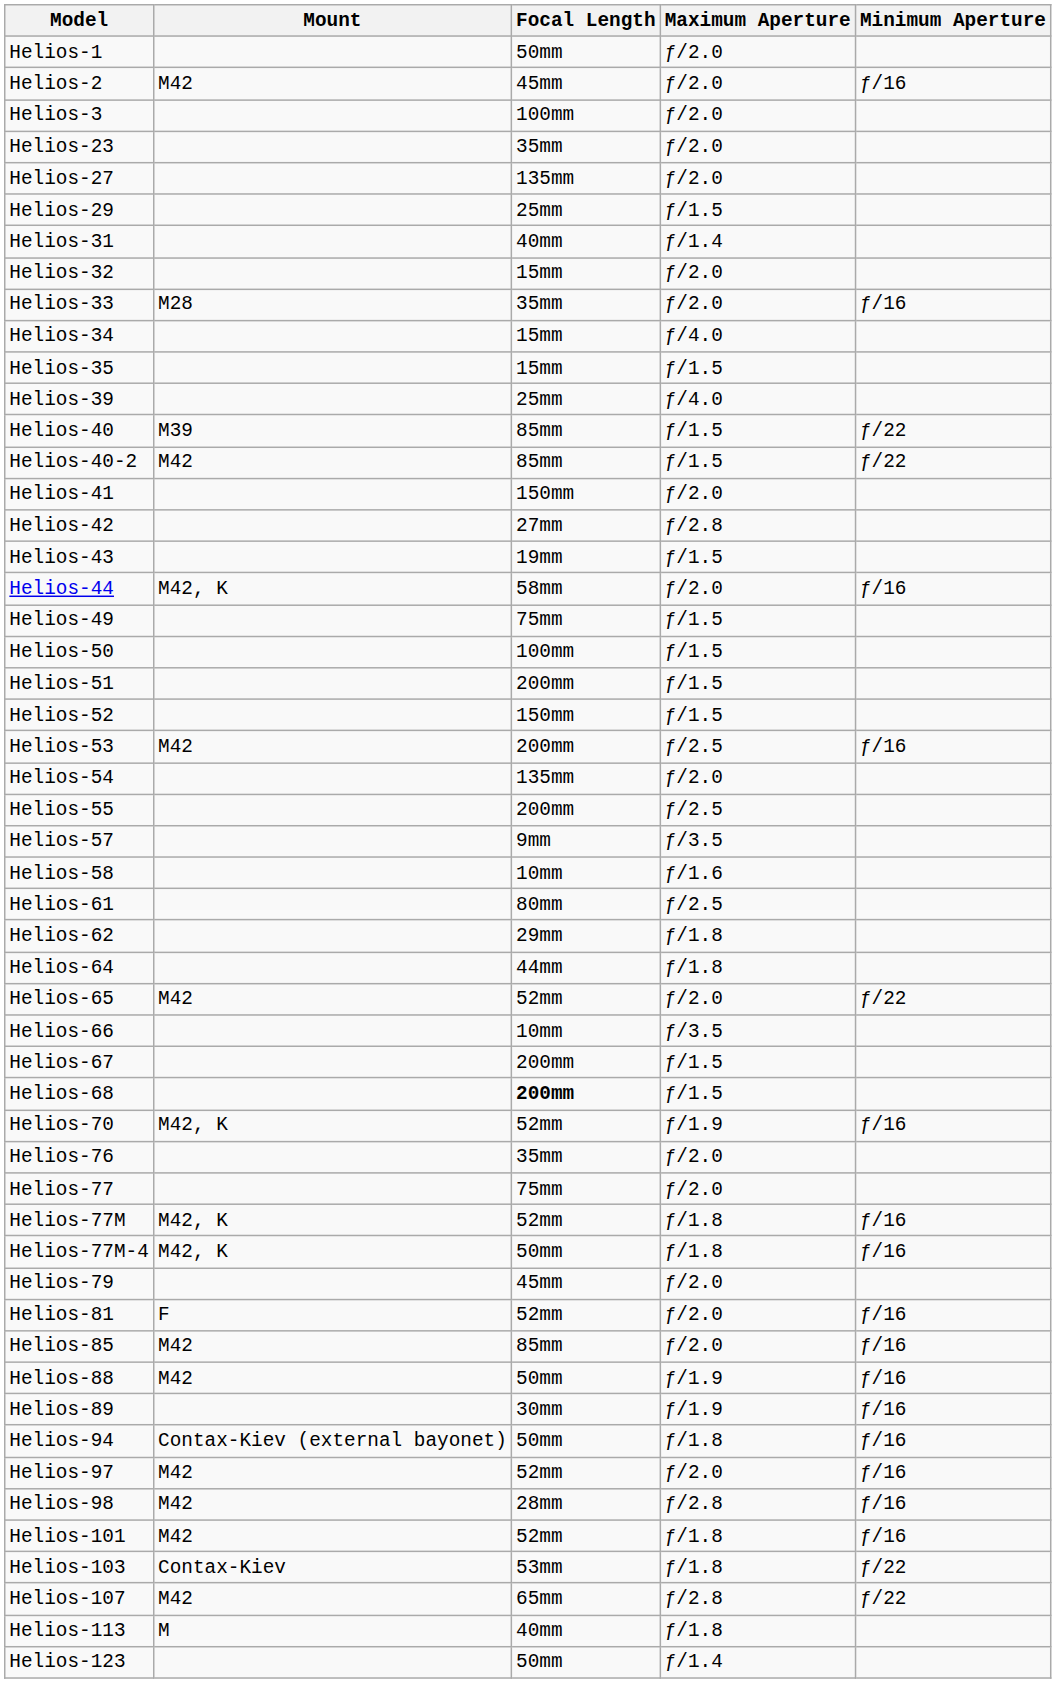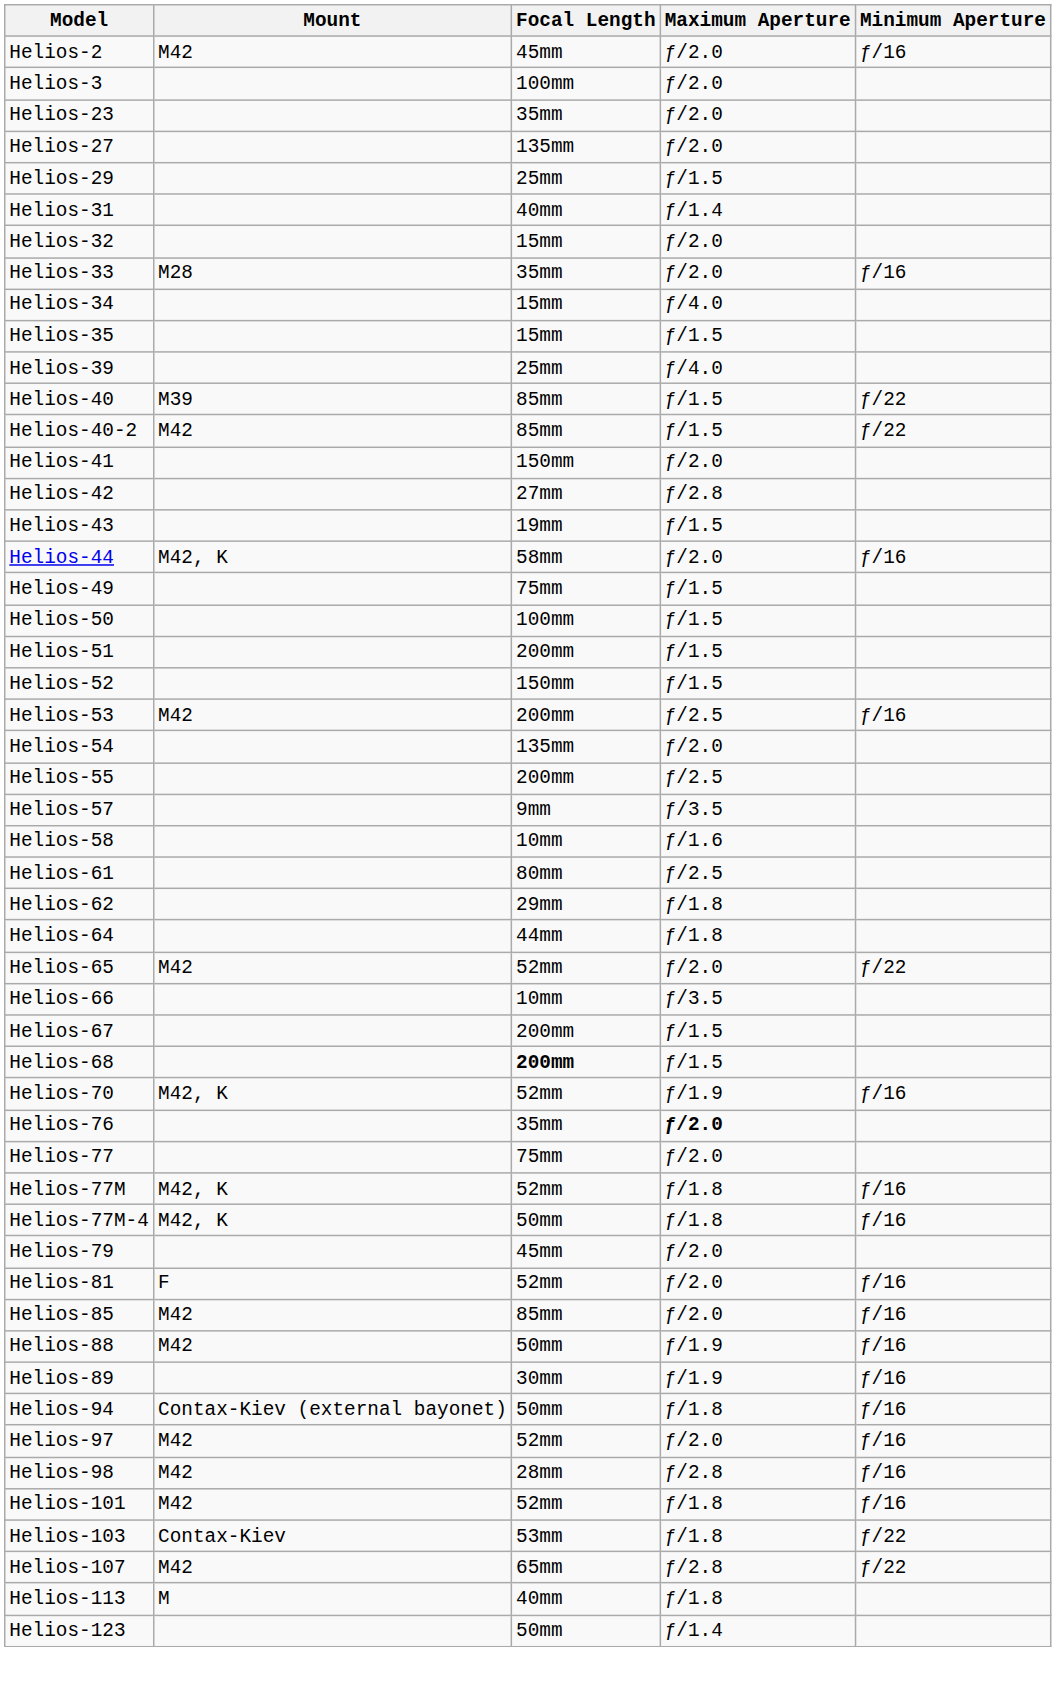 <table class="wikitable sortable">
 <tr>
 <th>Model</th>
 <th>Mount</th>
 <th>Focal Length</th>
 <th>Maximum Aperture</th>
 <th>Minimum Aperture</th>
-</tr>
-<tr>
-<td>Helios-1</td>
-<td></td>
-<td>50mm</td>
-<td>ƒ/2.0</td>
-<td></td>
 </tr>
 <tr>
 <td>Helios-2</td>
 <td>M42</td>
 <td>45mm</td>
 <td>ƒ/2.0</td>
 <td>ƒ/16</td>
 </tr>
 <tr>
 <td>Helios-3</td>
 <td></td>
 <td>100mm</td>
 <td>ƒ/2.0</td>
 <td></td>
 </tr>
 <tr>
 <td>Helios-23</td>
 <td></td>
 <td>35mm</td>
 <td>ƒ/2.0</td>
 <td></td>
 </tr>
 <tr>
 <td>Helios-27</td>
 <td></td>
 <td>135mm</td>
 <td>ƒ/2.0</td>
 <td></td>
 </tr>
 <tr>
 <td>Helios-29</td>
 <td></td>
 <td>25mm</td>
 <td>ƒ/1.5</td>
 <td></td>
 </tr>
 <tr>
 <td>Helios-31</td>
 <td></td>
 <td>40mm</td>
 <td>ƒ/1.4</td>
 <td></td>
 </tr>
 <tr>
 <td>Helios-32</td>
 <td></td>
 <td>15mm</td>
 <td>ƒ/2.0</td>
 <td></td>
 </tr>
 <tr>
 <td>Helios-33</td>
 <td>M28</td>
 <td>35mm</td>
 <td>ƒ/2.0</td>
 <td>ƒ/16</td>
 </tr>
 <tr>
 <td>Helios-34</td>
 <td></td>
 <td>15mm</td>
 <td>ƒ/4.0</td>
 <td></td>
 </tr>
 <tr>
 <td>Helios-35</td>
 <td></td>
 <td>15mm</td>
 <td>ƒ/1.5</td>
 <td></td>
 </tr>
 <tr>
 <td>Helios-39</td>
 <td></td>
 <td>25mm</td>
 <td>ƒ/4.0</td>
 <td></td>
 </tr>
 <tr>
 <td>Helios-40</td>
 <td>M39</td>
 <td>85mm</td>
 <td>ƒ/1.5</td>
 <td>ƒ/22</td>
 </tr>
 <tr>
 <td>Helios-40-2</td>
 <td>M42</td>
 <td>85mm</td>
 <td>ƒ/1.5</td>
 <td>ƒ/22</td>
 </tr>
 <tr>
 <td>Helios-41</td>
 <td></td>
 <td>150mm</td>
 <td>ƒ/2.0</td>
 <td></td>
 </tr>
 <tr>
 <td>Helios-42</td>
 <td></td>
 <td>27mm</td>
 <td>ƒ/2.8</td>
 <td></td>
 </tr>
 <tr>
 <td>Helios-43</td>
 <td></td>
 <td>19mm</td>
 <td>ƒ/1.5</td>
 <td></td>
 </tr>
 <tr>
 <td><a href='#'>Helios-44</a></td>
 <td>M42, K</td>
 <td>58mm</td>
 <td>ƒ/2.0</td>
 <td>ƒ/16</td>
 </tr>
 <tr>
 <td>Helios-49</td>
 <td></td>
 <td>75mm</td>
 <td>ƒ/1.5</td>
 <td></td>
 </tr>
 <tr>
 <td>Helios-50</td>
 <td></td>
 <td>100mm</td>
 <td>ƒ/1.5</td>
 <td></td>
 </tr>
 <tr>
 <td>Helios-51</td>
 <td></td>
 <td>200mm</td>
 <td>ƒ/1.5</td>
 <td></td>
 </tr>
 <tr>
 <td>Helios-52</td>
 <td></td>
 <td>150mm</td>
 <td>ƒ/1.5</td>
 <td></td>
 </tr>
 <tr>
 <td>Helios-53</td>
 <td>M42</td>
 <td>200mm</td>
 <td>ƒ/2.5</td>
 <td>ƒ/16</td>
 </tr>
 <tr>
 <td>Helios-54</td>
 <td></td>
 <td>135mm</td>
 <td>ƒ/2.0</td>
 <td></td>
 </tr>
 <tr>
 <td>Helios-55</td>
 <td></td>
 <td>200mm</td>
 <td>ƒ/2.5</td>
 <td></td>
 </tr>
 <tr>
 <td>Helios-57</td>
 <td></td>
 <td>9mm</td>
 <td>ƒ/3.5</td>
 <td></td>
 </tr>
 <tr>
 <td>Helios-58</td>
 <td></td>
 <td>10mm</td>
 <td>ƒ/1.6</td>
 <td></td>
 </tr>
 <tr>
 <td>Helios-61</td>
 <td></td>
 <td>80mm</td>
 <td>ƒ/2.5</td>
 <td></td>
 </tr>
 <tr>
 <td>Helios-62</td>
 <td></td>
 <td>29mm</td>
 <td>ƒ/1.8</td>
 <td></td>
 </tr>
 <tr>
 <td>Helios-64</td>
 <td></td>
 <td>44mm</td>
 <td>ƒ/1.8</td>
 <td></td>
 </tr>
 <tr>
 <td>Helios-65</td>
 <td>M42</td>
 <td>52mm</td>
 <td>ƒ/2.0</td>
 <td>ƒ/22</td>
 </tr>
 <tr>
 <td>Helios-66</td>
 <td></td>
 <td>10mm</td>
 <td>ƒ/3.5</td>
 <td></td>
 </tr>
 <tr>
 <td>Helios-67</td>
 <td></td>
 <td>200mm</td>
 <td>ƒ/1.5</td>
 <td></td>
 </tr>
 <tr>
 <td>Helios-68</td>
 <td></td>
 <td><strong>200mm</strong></td>
 <td>ƒ/1.5</td>
 <td></td>
 </tr>
 <tr>
 <td>Helios-70</td>
 <td>M42, K</td>
 <td>52mm</td>
 <td>ƒ/1.9</td>
 <td>ƒ/16</td>
 </tr>
 <tr>
 <td>Helios-76</td>
 <td></td>
 <td>35mm</td>
-<td>ƒ/2.0</td>
+<td><strong>ƒ/2.0</strong></td>
 <td></td>
 </tr>
 <tr>
 <td>Helios-77</td>
 <td></td>
 <td>75mm</td>
 <td>ƒ/2.0</td>
 <td></td>
 </tr>
 <tr>
 <td>Helios-77M</td>
 <td>M42, K</td>
 <td>52mm</td>
 <td>ƒ/1.8</td>
 <td>ƒ/16</td>
 </tr>
 <tr>
 <td>Helios-77M-4</td>
 <td>M42, K</td>
 <td>50mm</td>
 <td>ƒ/1.8</td>
 <td>ƒ/16</td>
 </tr>
 <tr>
 <td>Helios-79</td>
 <td></td>
 <td>45mm</td>
 <td>ƒ/2.0</td>
 <td></td>
 </tr>
 <tr>
 <td>Helios-81</td>
 <td>F</td>
 <td>52mm</td>
 <td>ƒ/2.0</td>
 <td>ƒ/16</td>
 </tr>
 <tr>
 <td>Helios-85</td>
 <td>M42</td>
 <td>85mm</td>
 <td>ƒ/2.0</td>
 <td>ƒ/16</td>
 </tr>
 <tr>
 <td>Helios-88</td>
 <td>M42</td>
 <td>50mm</td>
 <td>ƒ/1.9</td>
 <td>ƒ/16</td>
 </tr>
 <tr>
 <td>Helios-89</td>
 <td></td>
 <td>30mm</td>
 <td>ƒ/1.9</td>
 <td>ƒ/16</td>
 </tr>
 <tr>
 <td>Helios-94</td>
 <td>Contax-Kiev (external bayonet)</td>
 <td>50mm</td>
 <td>ƒ/1.8</td>
 <td>ƒ/16</td>
 </tr>
 <tr>
 <td>Helios-97</td>
 <td>M42</td>
 <td>52mm</td>
 <td>ƒ/2.0</td>
 <td>ƒ/16</td>
 </tr>
 <tr>
 <td>Helios-98</td>
 <td>M42</td>
 <td>28mm</td>
 <td>ƒ/2.8</td>
 <td>ƒ/16</td>
 </tr>
 <tr>
 <td>Helios-101</td>
 <td>M42</td>
 <td>52mm</td>
 <td>ƒ/1.8</td>
 <td>ƒ/16</td>
 </tr>
 <tr>
 <td>Helios-103</td>
 <td>Contax-Kiev</td>
 <td>53mm</td>
 <td>ƒ/1.8</td>
 <td>ƒ/22</td>
 </tr>
 <tr>
 <td>Helios-107</td>
 <td>M42</td>
 <td>65mm</td>
 <td>ƒ/2.8</td>
 <td>ƒ/22</td>
 </tr>
 <tr>
 <td>Helios-113</td>
 <td>M</td>
 <td>40mm</td>
 <td>ƒ/1.8</td>
 <td></td>
 </tr>
 <tr>
 <td>Helios-123</td>
 <td></td>
 <td>50mm</td>
 <td>ƒ/1.4</td>
 <td></td>
 </tr>
 </table>
